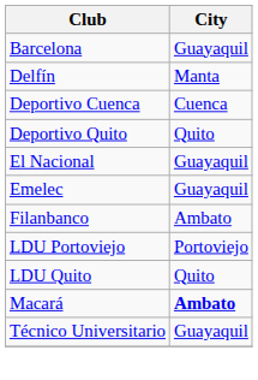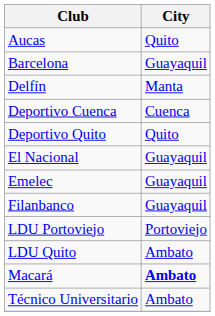 <table class="wikitable sortable">
 <tr>
 <th>Club</th>
 <th>City</th>
+</tr>
+<tr>
+<td><a href='#'>Aucas</a></td>
+<td><a href='#'>Quito</a></td>
 </tr>
 <tr>
 <td><a href='#'>Barcelona</a></td>
 <td><a href='#'>Guayaquil</a></td>
 </tr>
 <tr>
 <td><a href='#'>Delfín</a></td>
 <td><a href='#'>Manta</a></td>
 </tr>
 <tr>
 <td><a href='#'>Deportivo Cuenca</a></td>
 <td><a href='#'>Cuenca</a></td>
 </tr>
 <tr>
 <td><a href='#'>Deportivo Quito</a></td>
 <td><a href='#'>Quito</a></td>
 </tr>
 <tr>
 <td><a href='#'>El Nacional</a></td>
 <td><a href='#'>Guayaquil</a></td>
 </tr>
 <tr>
 <td><a href='#'>Emelec</a></td>
 <td><a href='#'>Guayaquil</a></td>
 </tr>
 <tr>
 <td><a href='#'>Filanbanco</a></td>
-<td><a href='#'>Ambato</a></td>
+<td><a href='#'>Guayaquil</a></td>
 </tr>
 <tr>
 <td><a href='#'>LDU Portoviejo</a></td>
 <td><a href='#'>Portoviejo</a></td>
 </tr>
 <tr>
 <td><a href='#'>LDU Quito</a></td>
-<td><a href='#'>Quito</a></td>
+<td><a href='#'>Ambato</a></td>
 </tr>
 <tr>
 <td><a href='#'>Macará</a></td>
 <td><strong><a href='#'>Ambato</a></strong></td>
 </tr>
 <tr>
 <td><a href='#'>Técnico Universitario</a></td>
-<td><a href='#'>Guayaquil</a></td>
+<td><a href='#'>Ambato</a></td>
 </tr>
 <tr>
 </tr>
 </table>
